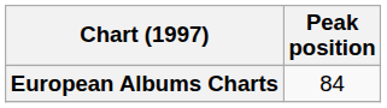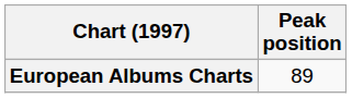 <table class="wikitable sortable plainrowheaders" style="text-align:center">
 <tr>
 <th scope="col">Chart (1997)</th>
 <th scope="col">Peak<br>position</th>
 </tr>
 <tr>
 </tr>
 <tr>
 </tr>
 <tr>
 </tr>
 <tr>
 <th scope="row">European Albums Charts</th>
-<td align = "center">84</td>
+<td align = "center">89</td>
 </tr>
 <tr>
 </tr>
 <tr>
 </tr>
 <tr>
 </tr>
 <tr>
 </tr>
 <tr>
 </tr>
 <tr>
 </tr>
 </table>
